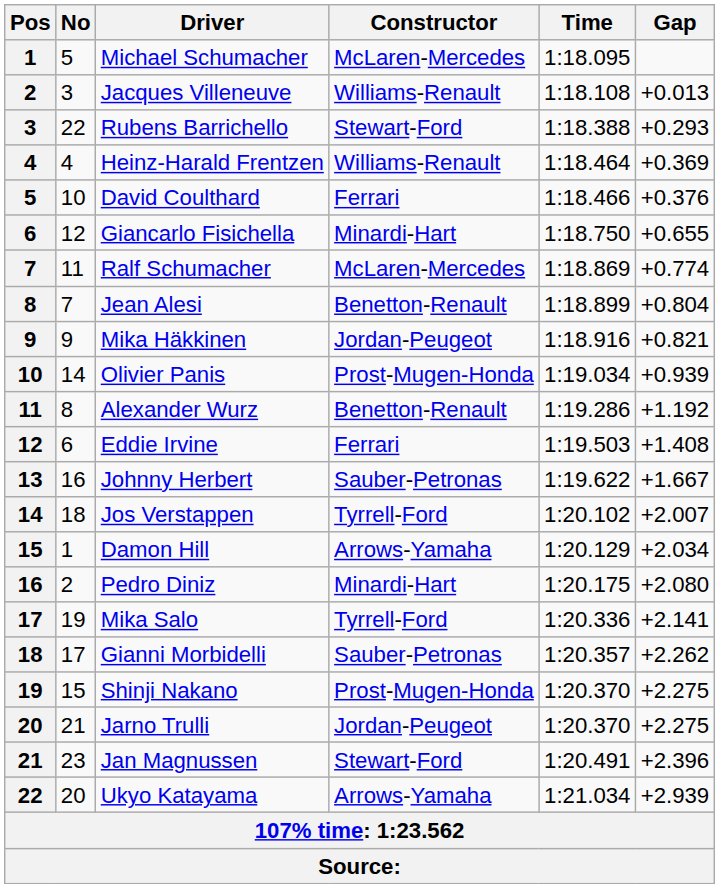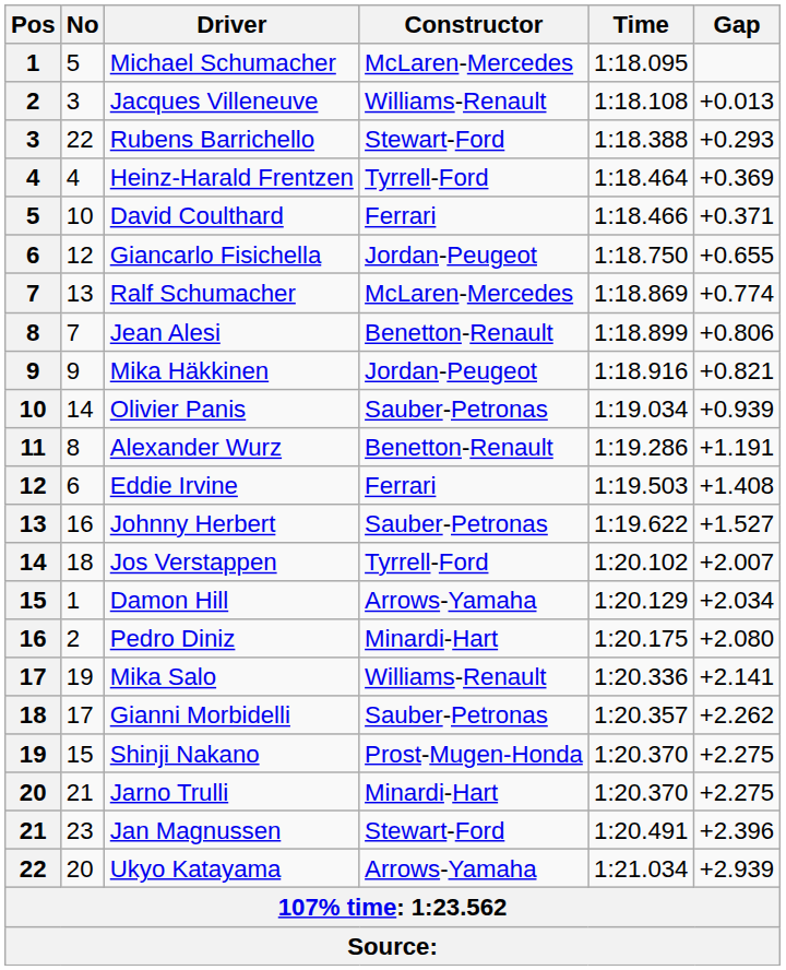 <table class="wikitable sortable" style="font-size: 95%;">
 <tr>
 <th>Pos</th>
 <th>No</th>
 <th>Driver</th>
 <th>Constructor</th>
 <th>Time</th>
 <th>Gap</th>
 </tr>
 <tr>
 <th>1</th>
 <td>5</td>
 <td data-sort-value="scm"> <a href='#'>Michael Schumacher</a></td>
 <td><a href='#'>McLaren</a>-<a href='#'>Mercedes</a></td>
 <td>1:18.095</td>
 <td></td>
 </tr>
 <tr>
 <th>2</th>
 <td>3</td>
 <td data-sort-value="vil"> <a href='#'>Jacques Villeneuve</a></td>
 <td><a href='#'>Williams</a>-<a href='#'>Renault</a></td>
 <td>1:18.108</td>
 <td>+0.013</td>
 </tr>
 <tr>
 <th>3</th>
 <td>22</td>
 <td data-sort-value="bar"> <a href='#'>Rubens Barrichello</a></td>
 <td><a href='#'>Stewart</a>-<a href='#'>Ford</a></td>
 <td>1:18.388</td>
 <td>+0.293</td>
 </tr>
 <tr>
 <th>4</th>
 <td>4</td>
 <td data-sort-value="fre"> <a href='#'>Heinz-Harald Frentzen</a></td>
-<td><a href='#'>Williams</a>-<a href='#'>Renault</a></td>
+<td><a href='#'>Tyrrell</a>-<a href='#'>Ford</a></td>
 <td>1:18.464</td>
 <td>+0.369</td>
 </tr>
 <tr>
 <th>5</th>
 <td>10</td>
 <td data-sort-value="cou"> <a href='#'>David Coulthard</a></td>
 <td><a href='#'>Ferrari</a></td>
 <td>1:18.466</td>
-<td>+0.376</td>
+<td>+0.371</td>
 </tr>
 <tr>
 <th>6</th>
 <td>12</td>
 <td data-sort-value="fis"> <a href='#'>Giancarlo Fisichella</a></td>
-<td><a href='#'>Minardi</a>-<a href='#'>Hart</a></td>
+<td><a href='#'>Jordan</a>-<a href='#'>Peugeot</a></td>
 <td>1:18.750</td>
 <td>+0.655</td>
 </tr>
 <tr>
 <th>7</th>
-<td>11</td>
+<td>13</td>
 <td data-sort-value="scr"> <a href='#'>Ralf Schumacher</a></td>
 <td><a href='#'>McLaren</a>-<a href='#'>Mercedes</a></td>
 <td>1:18.869</td>
 <td>+0.774</td>
 </tr>
 <tr>
 <th>8</th>
 <td>7</td>
 <td data-sort-value="ale"> <a href='#'>Jean Alesi</a></td>
 <td><a href='#'>Benetton</a>-<a href='#'>Renault</a></td>
 <td>1:18.899</td>
-<td>+0.804</td>
+<td>+0.806</td>
 </tr>
 <tr>
 <th>9</th>
 <td>9</td>
 <td data-sort-value="hak"> <a href='#'>Mika Häkkinen</a></td>
 <td><a href='#'>Jordan</a>-<a href='#'>Peugeot</a></td>
 <td>1:18.916</td>
 <td>+0.821</td>
 </tr>
 <tr>
 <th>10</th>
 <td>14</td>
 <td data-sort-value="pan"> <a href='#'>Olivier Panis</a></td>
-<td><a href='#'>Prost</a>-<a href='#'>Mugen-Honda</a></td>
+<td><a href='#'>Sauber</a>-<a href='#'>Petronas</a></td>
 <td>1:19.034</td>
 <td>+0.939</td>
 </tr>
 <tr>
 <th>11</th>
 <td>8</td>
 <td data-sort-value="wur"> <a href='#'>Alexander Wurz</a></td>
 <td><a href='#'>Benetton</a>-<a href='#'>Renault</a></td>
 <td>1:19.286</td>
-<td>+1.192</td>
+<td>+1.191</td>
 </tr>
 <tr>
 <th>12</th>
 <td>6</td>
 <td data-sort-value="irv"> <a href='#'>Eddie Irvine</a></td>
 <td><a href='#'>Ferrari</a></td>
 <td>1:19.503</td>
 <td>+1.408</td>
 </tr>
 <tr>
 <th>13</th>
 <td>16</td>
 <td data-sort-value="her"> <a href='#'>Johnny Herbert</a></td>
 <td><a href='#'>Sauber</a>-<a href='#'>Petronas</a></td>
 <td>1:19.622</td>
-<td>+1.667</td>
+<td>+1.527</td>
 </tr>
 <tr>
 <th>14</th>
 <td>18</td>
 <td data-sort-value="ver"> <a href='#'>Jos Verstappen</a></td>
 <td><a href='#'>Tyrrell</a>-<a href='#'>Ford</a></td>
 <td>1:20.102</td>
 <td>+2.007</td>
 </tr>
 <tr>
 <th>15</th>
 <td>1</td>
 <td data-sort-value="hil"> <a href='#'>Damon Hill</a></td>
 <td><a href='#'>Arrows</a>-<a href='#'>Yamaha</a></td>
 <td>1:20.129</td>
 <td>+2.034</td>
 </tr>
 <tr>
 <th>16</th>
 <td>2</td>
 <td data-sort-value="din"> <a href='#'>Pedro Diniz</a></td>
 <td><a href='#'>Minardi</a>-<a href='#'>Hart</a></td>
 <td>1:20.175</td>
 <td>+2.080</td>
 </tr>
 <tr>
 <th>17</th>
 <td>19</td>
 <td data-sort-value="sal"> <a href='#'>Mika Salo</a></td>
-<td><a href='#'>Tyrrell</a>-<a href='#'>Ford</a></td>
+<td><a href='#'>Williams</a>-<a href='#'>Renault</a></td>
 <td>1:20.336</td>
 <td>+2.141</td>
 </tr>
 <tr>
 <th>18</th>
 <td>17</td>
 <td data-sort-value="mor"> <a href='#'>Gianni Morbidelli</a></td>
 <td><a href='#'>Sauber</a>-<a href='#'>Petronas</a></td>
 <td>1:20.357</td>
 <td>+2.262</td>
 </tr>
 <tr>
 <th>19</th>
 <td>15</td>
 <td data-sort-value="nak"> <a href='#'>Shinji Nakano</a></td>
 <td><a href='#'>Prost</a>-<a href='#'>Mugen-Honda</a></td>
 <td>1:20.370</td>
 <td>+2.275</td>
 </tr>
 <tr>
 <th>20</th>
 <td>21</td>
 <td data-sort-value="tru"> <a href='#'>Jarno Trulli</a></td>
-<td><a href='#'>Jordan</a>-<a href='#'>Peugeot</a></td>
+<td><a href='#'>Minardi</a>-<a href='#'>Hart</a></td>
 <td>1:20.370</td>
 <td>+2.275</td>
 </tr>
 <tr>
 <th>21</th>
 <td>23</td>
 <td data-sort-value="mag"> <a href='#'>Jan Magnussen</a></td>
 <td><a href='#'>Stewart</a>-<a href='#'>Ford</a></td>
 <td>1:20.491</td>
 <td>+2.396</td>
 </tr>
 <tr>
 <th>22</th>
 <td>20</td>
 <td data-sort-value="kat"> <a href='#'>Ukyo Katayama</a></td>
 <td><a href='#'>Arrows</a>-<a href='#'>Yamaha</a></td>
 <td>1:21.034</td>
 <td>+2.939</td>
 </tr>
 <tr>
 <th colspan="6"><a href='#'>107% time</a>: 1:23.562</th>
 </tr>
 <tr>
 <th colspan="6">Source:</th>
 </tr>
 </table>
